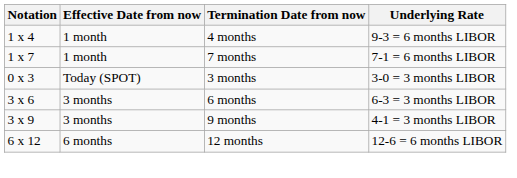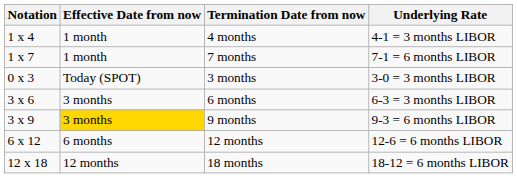 <table class="wikitable">
 <tr>
 <th>Notation</th>
 <th>Effective Date from now</th>
 <th>Termination Date from now</th>
 <th>Underlying Rate</th>
 </tr>
 <tr>
 <td>1 x 4</td>
 <td>1 month</td>
 <td>4 months</td>
-<td>9-3 = 6 months LIBOR</td>
+<td>4-1 = 3 months LIBOR</td>
 </tr>
 <tr>
 <td>1 x 7</td>
 <td>1 month</td>
 <td>7 months</td>
 <td>7-1 = 6 months LIBOR</td>
 </tr>
 <tr>
 <td>0 x 3</td>
 <td>Today (SPOT)</td>
 <td>3 months</td>
 <td>3-0 = 3 months LIBOR</td>
 </tr>
 <tr>
 <td>3 x 6</td>
 <td>3 months</td>
 <td>6 months</td>
 <td>6-3 = 3 months LIBOR</td>
 </tr>
 <tr>
 <td>3 x 9</td>
-<td>3 months</td>
+<td style="background: gold;">3 months</td>
 <td>9 months</td>
-<td>4-1 = 3 months LIBOR</td>
+<td>9-3 = 6 months LIBOR</td>
 </tr>
 <tr>
 <td>6 x 12</td>
 <td>6 months</td>
 <td>12 months</td>
 <td>12-6 = 6 months LIBOR</td>
 </tr>
+<tr>
+<td>12 x 18</td>
+<td>12 months</td>
+<td>18 months</td>
+<td>18-12 = 6 months LIBOR</td>
+</tr>
 </table>
